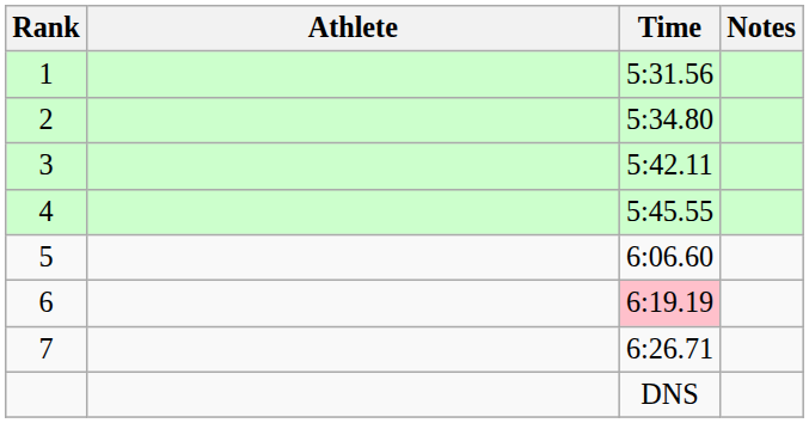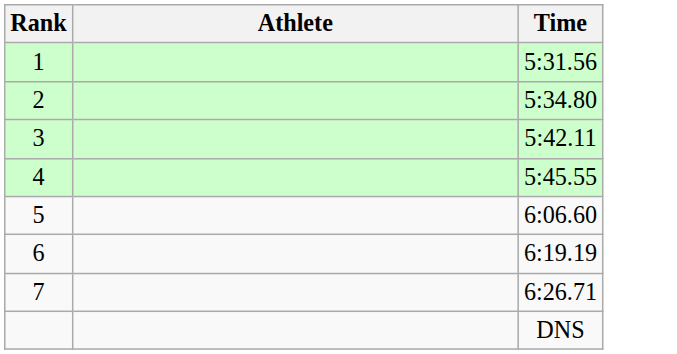 <table class="wikitable" style="text-align:center">
 <tr>
 <th>Rank</th>
 <th Style="width:18em">Athlete</th>
 <th>Time</th>
-<th>Notes</th>
 </tr>
 <tr style="background:#cfc">
 <td>1</td>
 <td style="text-align:left"></td>
 <td>5:31.56</td>
-<td></td>
 </tr>
 <tr style="background:#cfc">
 <td>2</td>
 <td style="text-align:left"></td>
 <td>5:34.80</td>
-<td></td>
 </tr>
 <tr style="background:#cfc">
 <td>3</td>
 <td style="text-align:left"></td>
 <td>5:42.11</td>
-<td></td>
 </tr>
 <tr style="background:#cfc">
 <td>4</td>
 <td style="text-align:left"></td>
 <td>5:45.55</td>
-<td></td>
 </tr>
 <tr>
 <td>5</td>
 <td style="text-align:left"></td>
 <td>6:06.60</td>
-<td></td>
 </tr>
 <tr>
 <td>6</td>
 <td style="text-align:left"></td>
-<td style="background: pink;">6:19.19</td>
-<td></td>
+<td>6:19.19</td>
 </tr>
 <tr>
 <td>7</td>
 <td style="text-align:left"></td>
 <td>6:26.71</td>
-<td></td>
 </tr>
 <tr>
 <td></td>
 <td style="text-align:left"></td>
 <td>DNS</td>
-<td></td>
 </tr>
 </table>
